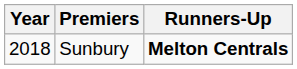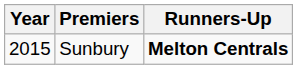 <table class="wikitable">
 <tr>
 <th>Year</th>
 <th>Premiers</th>
 <th>Runners-Up</th>
 </tr>
 <tr>
-<td>2018</td>
+<td>2015</td>
 <td>Sunbury</td>
 <td><strong>Melton Centrals</strong></td>
 </tr>
 </table>
